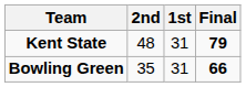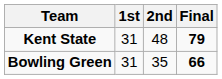 <table class="wikitable" style="text-align:center">
 <tr>
 <th>Team</th>
+<th>1st</th>
 <th>2nd</th>
-<th>1st</th>
 <th>Final</th>
 </tr>
 <tr>
 <td><strong>Kent State</strong></td>
+<td>31</td>
 <td>48</td>
-<td>31</td>
 <td><strong>79</strong></td>
 </tr>
 <tr>
 <td><strong>Bowling Green</strong></td>
+<td>31</td>
 <td>35</td>
-<td>31</td>
 <td><strong>66</strong></td>
 </tr>
 </table>
